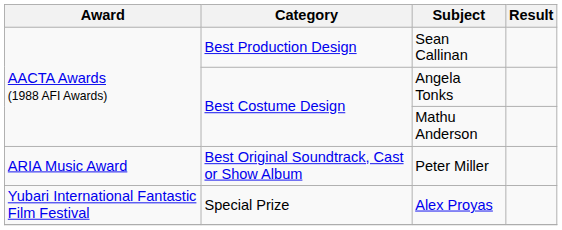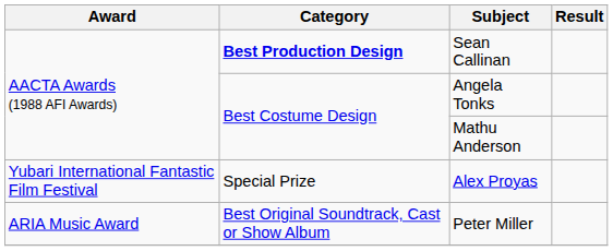 <table class="wikitable">
 <tr>
 <th>Award</th>
 <th>Category</th>
 <th>Subject</th>
 <th>Result</th>
 </tr>
 <tr>
 <td rowspan=3><a href='#'>AACTA Awards</a><br><small>(1988 AFI Awards)</small></td>
-<td><a href='#'>Best Production Design</a></td>
+<td><strong><a href='#'>Best Production Design</a></strong></td>
 <td>Sean Callinan</td>
 <td></td>
 </tr>
 <tr>
 <td rowspan=2><a href='#'>Best Costume Design</a></td>
 <td>Angela Tonks</td>
 <td></td>
 </tr>
 <tr>
 <td>Mathu Anderson</td>
 <td></td>
 </tr>
 <tr>
+<td><a href='#'>Yubari International Fantastic Film Festival</a></td>
+<td>Special Prize</td>
+<td><a href='#'>Alex Proyas</a></td>
+<td></td>
+</tr>
+<tr>
 <td><a href='#'>ARIA Music Award</a></td>
 <td><a href='#'>Best Original Soundtrack, Cast or Show Album</a></td>
 <td>Peter Miller</td>
 <td></td>
 </tr>
 <tr>
-<td><a href='#'>Yubari International Fantastic Film Festival</a></td>
-<td>Special Prize</td>
-<td><a href='#'>Alex Proyas</a></td>
-<td></td>
-</tr>
-<tr>
 </tr>
 </table>
